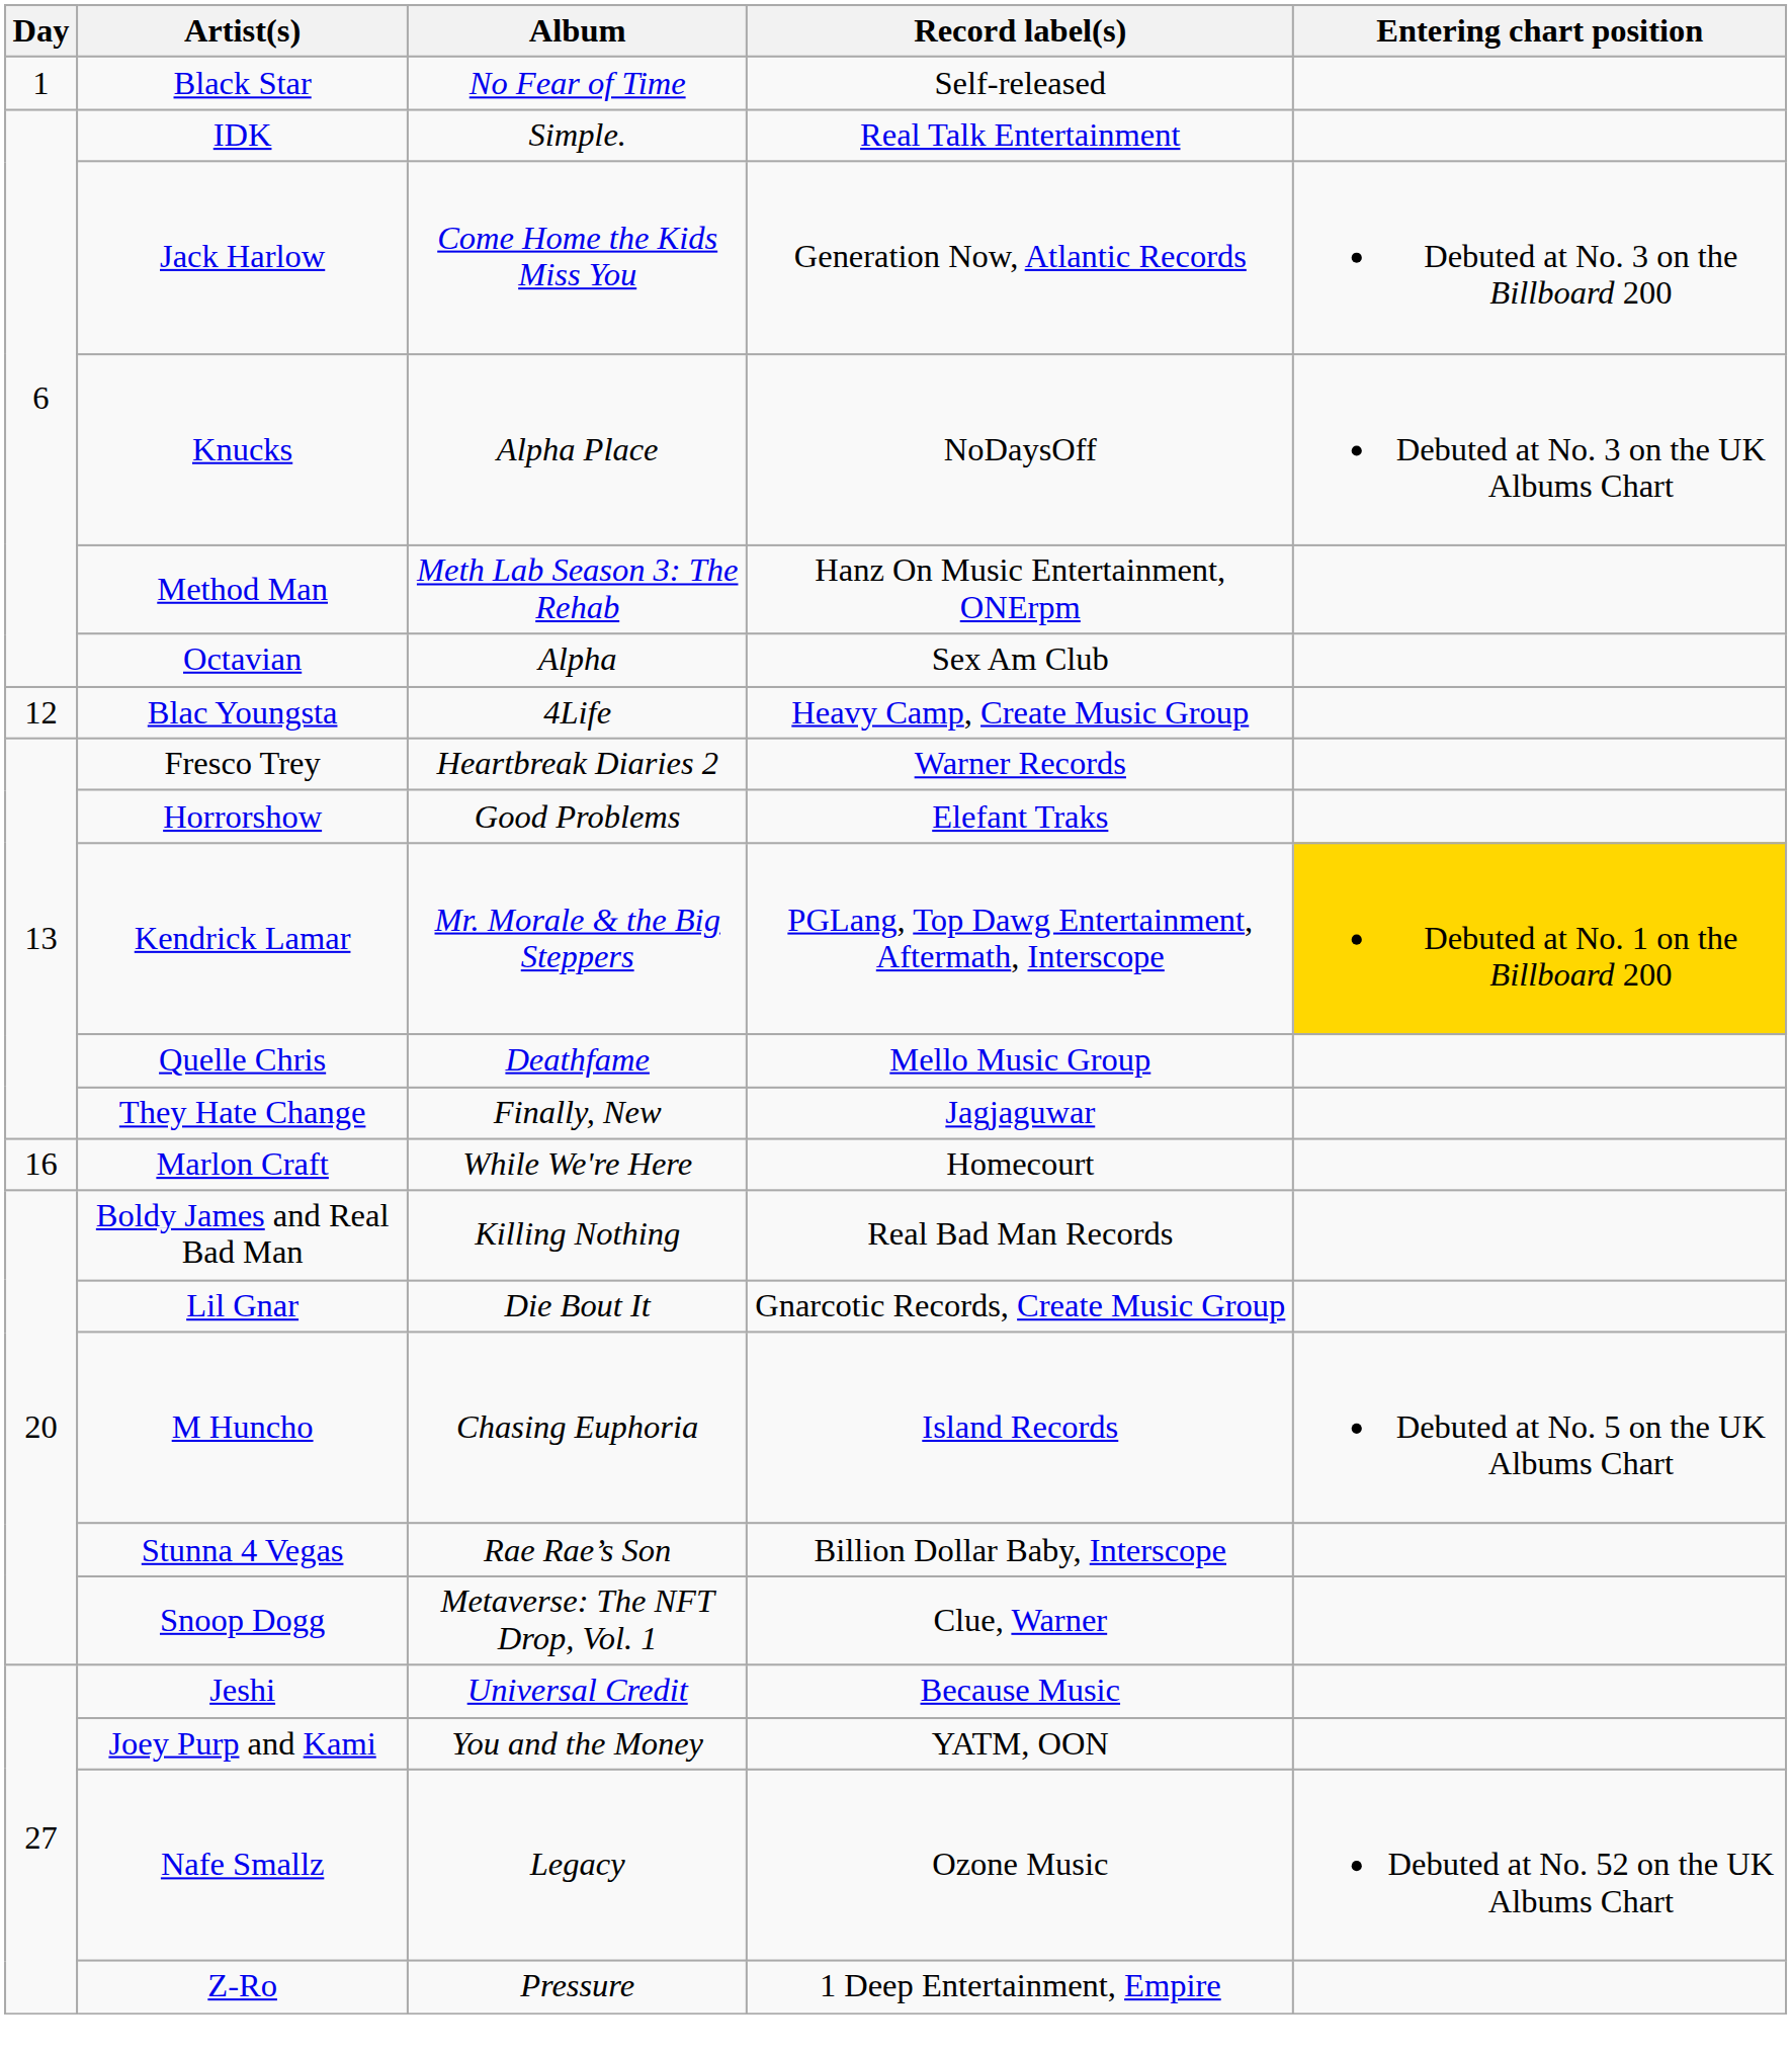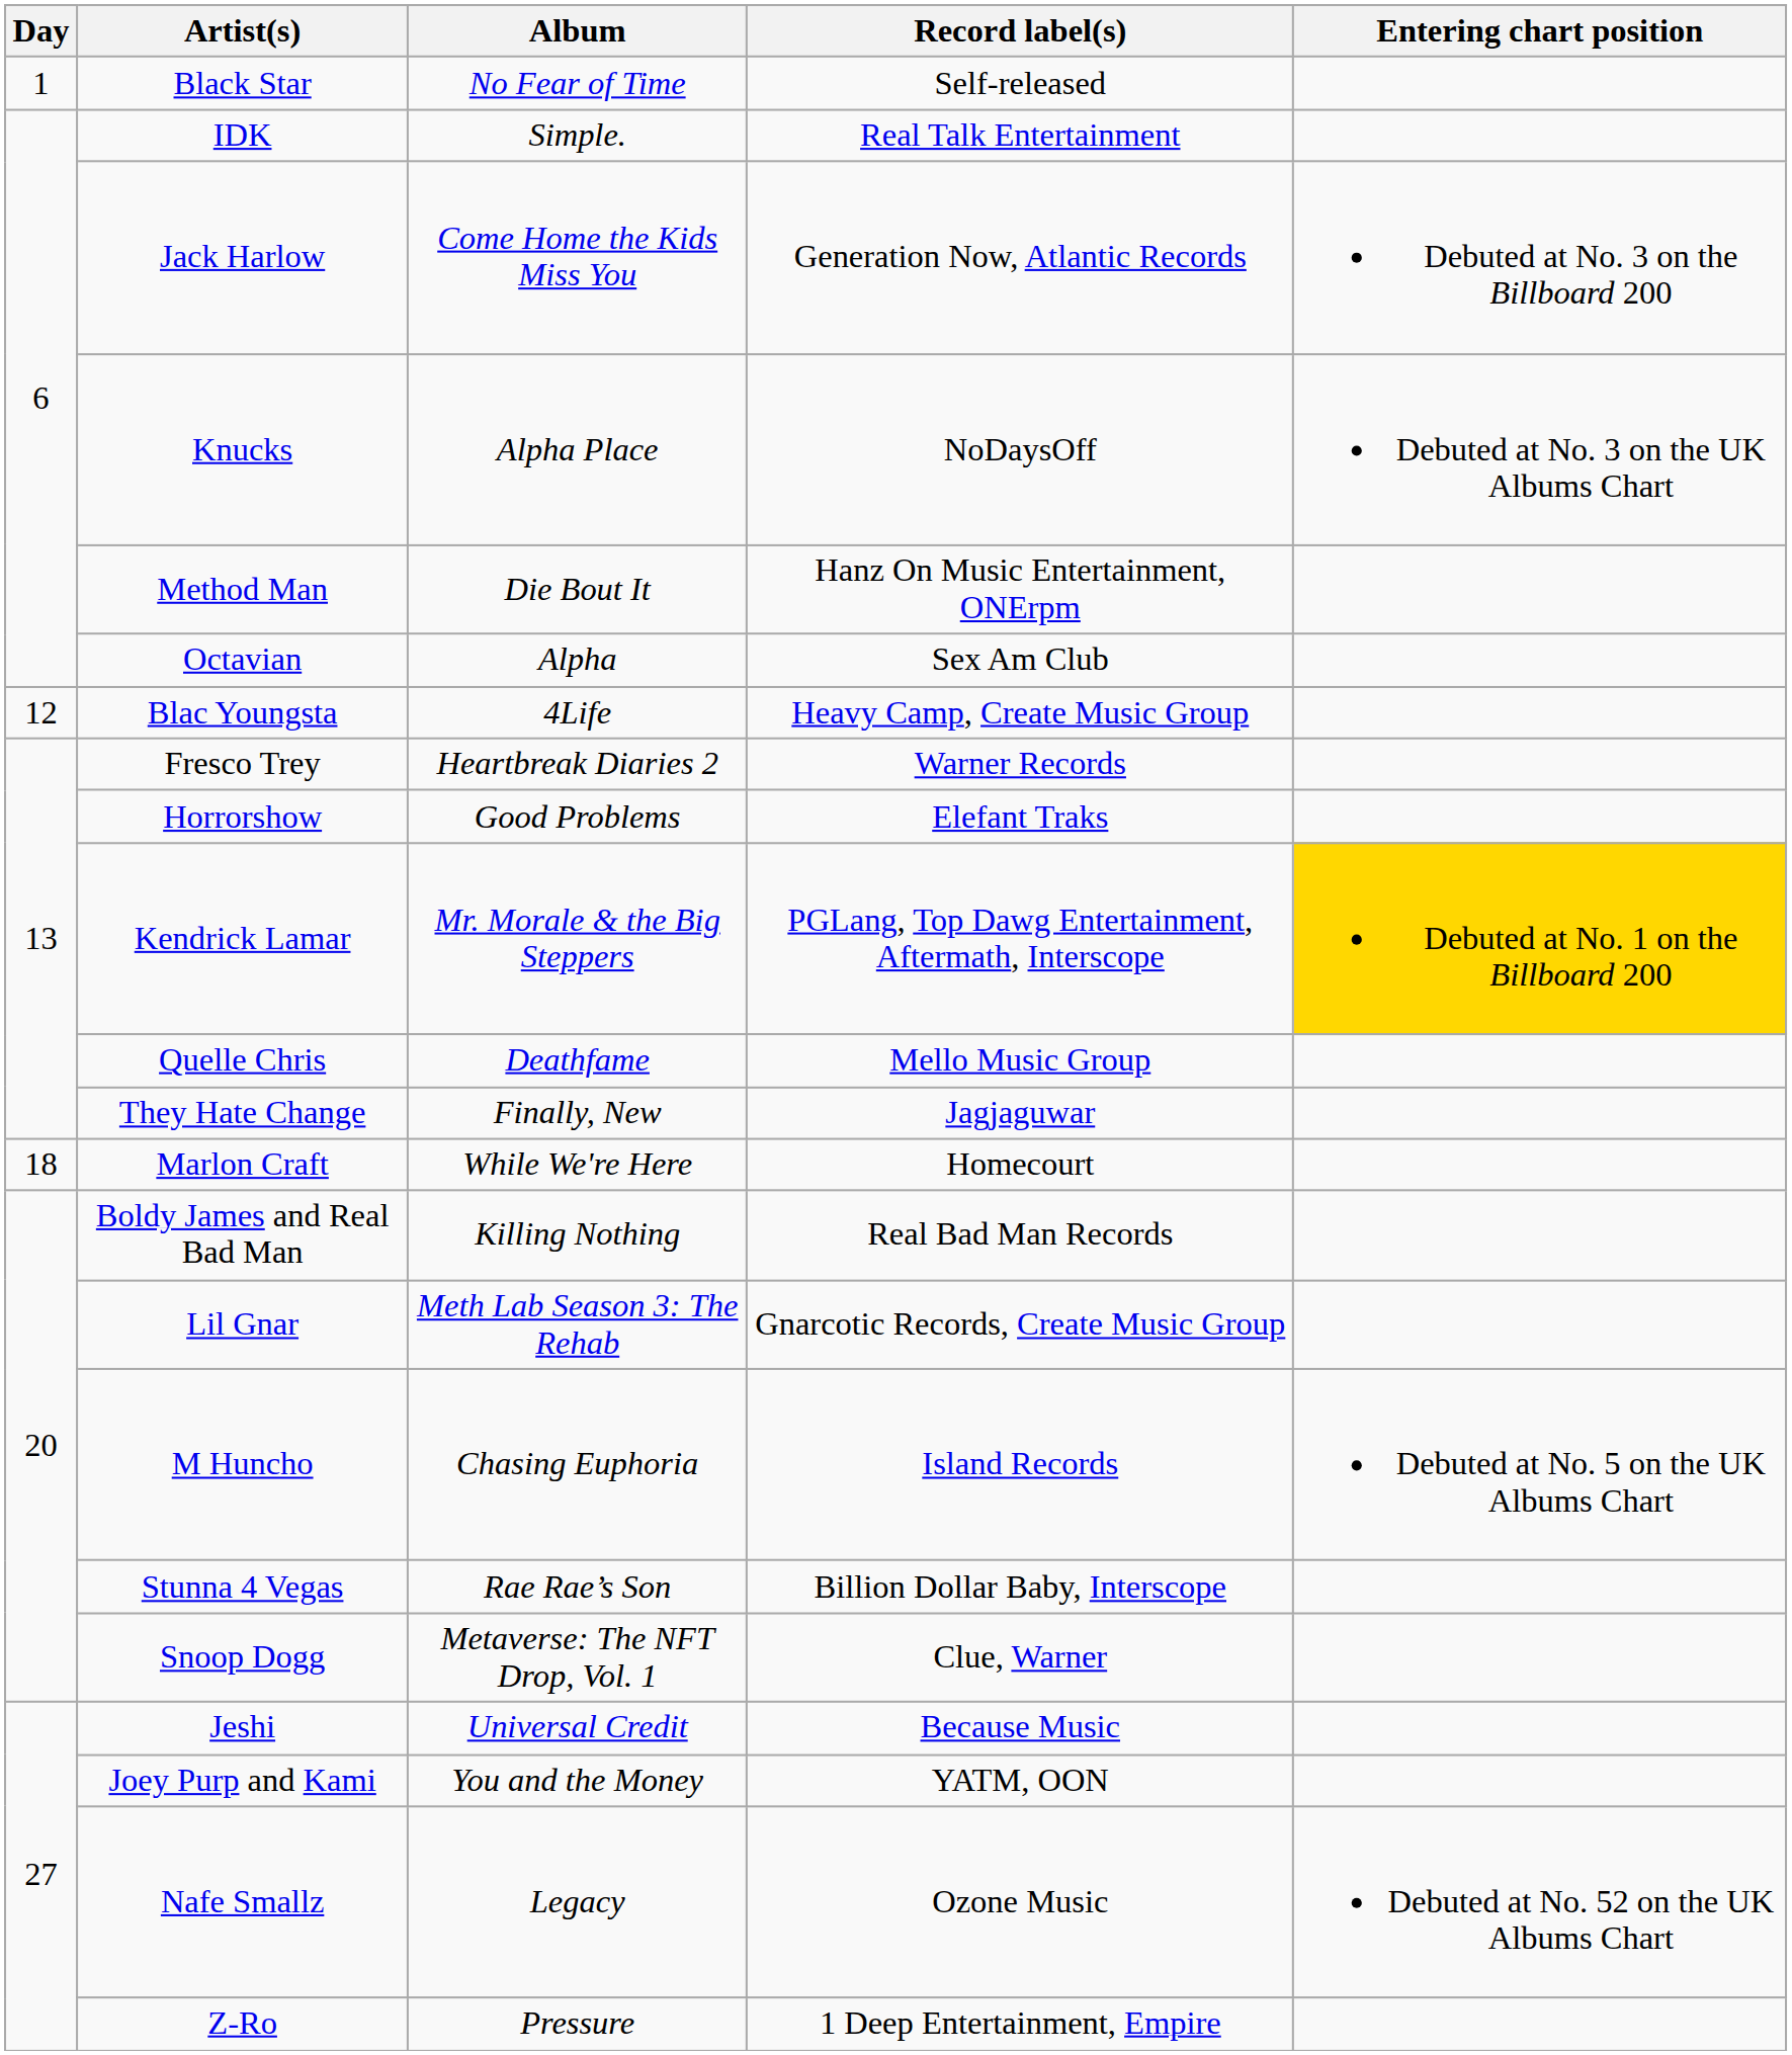 <table class="wikitable" style="text-align:center;">
 <tr>
 <th scope="col">Day</th>
 <th scope="col">Artist(s)</th>
 <th scope="col">Album</th>
 <th scope="col">Record label(s)</th>
 <th>Entering chart position</th>
 </tr>
 <tr>
 <td>1</td>
 <td><a href='#'>Black Star</a></td>
 <td><em><a href='#'>No Fear of Time</a></em></td>
 <td>Self-released</td>
 <td></td>
 </tr>
 <tr>
 <td rowspan="5">6</td>
 <td><a href='#'>IDK</a></td>
 <td><em>Simple.</em></td>
 <td><a href='#'>Real Talk Entertainment</a></td>
 <td></td>
 </tr>
 <tr>
 <td><a href='#'>Jack Harlow</a></td>
 <td><em><a href='#'>Come Home the Kids Miss You</a></em></td>
 <td>Generation Now, <a href='#'>Atlantic Records</a></td>
 <td><br><ul><li>Debuted at No. 3 on the <em>Billboard</em> 200</li></ul></td>
 </tr>
 <tr>
 <td><a href='#'>Knucks</a></td>
 <td><em>Alpha Place</em></td>
 <td>NoDaysOff</td>
 <td><br><ul><li>Debuted at No. 3 on the UK Albums Chart</li></ul></td>
 </tr>
 <tr>
 <td><a href='#'>Method Man</a></td>
-<td><em><a href='#'>Meth Lab Season 3: The Rehab</a></em></td>
+<td><em>Die Bout It</em></td>
 <td>Hanz On Music Entertainment, <a href='#'>ONErpm</a></td>
 <td></td>
 </tr>
 <tr>
 <td><a href='#'>Octavian</a></td>
 <td><em>Alpha</em></td>
 <td>Sex Am Club</td>
 <td></td>
 </tr>
 <tr>
 <td>12</td>
 <td><a href='#'>Blac Youngsta</a></td>
 <td><em>4Life</em></td>
 <td><a href='#'>Heavy Camp</a>, <a href='#'>Create Music Group</a></td>
 <td></td>
 </tr>
 <tr>
 <td rowspan="5">13</td>
 <td>Fresco Trey</td>
 <td><em>Heartbreak Diaries 2</em></td>
 <td><a href='#'>Warner Records</a></td>
 <td></td>
 </tr>
 <tr>
 <td><a href='#'>Horrorshow</a></td>
 <td><em>Good Problems</em></td>
 <td><a href='#'>Elefant Traks</a></td>
 <td></td>
 </tr>
 <tr>
 <td><a href='#'>Kendrick Lamar</a></td>
 <td><em><a href='#'>Mr. Morale & the Big Steppers</a></em></td>
 <td><a href='#'>PGLang</a>, <a href='#'>Top Dawg Entertainment</a>, <a href='#'>Aftermath</a>, <a href='#'>Interscope</a></td>
 <td style="background: gold;"><br><ul><li>Debuted at No. 1 on the <em>Billboard</em> 200</li></ul></td>
 </tr>
 <tr>
 <td><a href='#'>Quelle Chris</a></td>
 <td><em><a href='#'>Deathfame</a></em></td>
 <td><a href='#'>Mello Music Group</a></td>
 <td></td>
 </tr>
 <tr>
 <td><a href='#'>They Hate Change</a></td>
 <td><em>Finally, New</em></td>
 <td><a href='#'>Jagjaguwar</a></td>
 <td></td>
 </tr>
 <tr>
-<td>16</td>
+<td>18</td>
 <td><a href='#'>Marlon Craft</a></td>
 <td><em>While We're Here</em></td>
 <td>Homecourt</td>
 <td></td>
 </tr>
 <tr>
 <td rowspan="5">20</td>
 <td><a href='#'>Boldy James</a> and Real Bad Man</td>
 <td><em>Killing Nothing</em></td>
 <td>Real Bad Man Records</td>
 <td></td>
 </tr>
 <tr>
 <td><a href='#'>Lil Gnar</a></td>
-<td><em>Die Bout It</em></td>
+<td><em><a href='#'>Meth Lab Season 3: The Rehab</a></em></td>
 <td>Gnarcotic Records, <a href='#'>Create Music Group</a></td>
 <td></td>
 </tr>
 <tr>
 <td><a href='#'>M Huncho</a></td>
 <td><em>Chasing Euphoria</em></td>
 <td><a href='#'>Island Records</a></td>
 <td><br><ul><li>Debuted at No. 5 on the UK Albums Chart</li></ul></td>
 </tr>
 <tr>
 <td><a href='#'>Stunna 4 Vegas</a></td>
 <td><em>Rae Rae’s Son</em></td>
 <td>Billion Dollar Baby, <a href='#'>Interscope</a></td>
 <td></td>
 </tr>
 <tr>
 <td><a href='#'>Snoop Dogg</a></td>
 <td><em>Metaverse: The NFT Drop, Vol. 1</em></td>
 <td>Clue, <a href='#'>Warner</a></td>
 <td></td>
 </tr>
 <tr>
 <td rowspan="4">27</td>
 <td><a href='#'>Jeshi</a></td>
 <td><em><a href='#'>Universal Credit</a></em></td>
 <td><a href='#'>Because Music</a></td>
 <td></td>
 </tr>
 <tr>
 <td><a href='#'>Joey Purp</a> and <a href='#'>Kami</a></td>
 <td><em>You and the Money</em></td>
 <td>YATM, OON</td>
 <td></td>
 </tr>
 <tr>
 <td><a href='#'>Nafe Smallz</a></td>
 <td><em>Legacy</em></td>
 <td>Ozone Music</td>
 <td><br><ul><li>Debuted at No. 52 on the UK Albums Chart</li></ul></td>
 </tr>
 <tr>
 <td><a href='#'>Z-Ro</a></td>
 <td><em>Pressure</em></td>
 <td>1 Deep Entertainment, <a href='#'>Empire</a></td>
 <td></td>
 </tr>
 </table>
